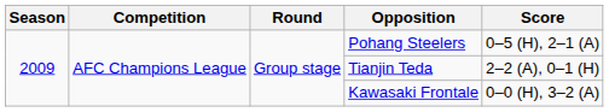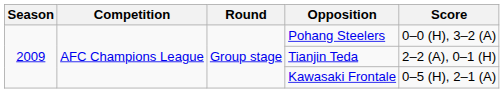 <table class="wikitable">
 <tr>
 <th>Season</th>
 <th>Competition</th>
 <th>Round</th>
 <th>Opposition</th>
 <th>Score</th>
 </tr>
 <tr>
 <td rowspan=3 align=center><a href='#'>2009</a></td>
 <td rowspan=3><a href='#'>AFC Champions League</a></td>
 <td rowspan=3><a href='#'>Group stage</a></td>
 <td> <a href='#'>Pohang Steelers</a></td>
-<td>0–5 (H), 2–1 (A)</td>
+<td>0–0 (H), 3–2 (A)</td>
 </tr>
 <tr>
 <td> <a href='#'>Tianjin Teda</a></td>
 <td>2–2 (A), 0–1 (H)</td>
 </tr>
 <tr>
 <td> <a href='#'>Kawasaki Frontale</a></td>
-<td>0–0 (H), 3–2 (A)</td>
+<td>0–5 (H), 2–1 (A)</td>
 </tr>
 </table>
